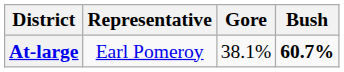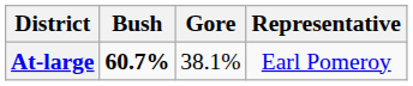 <table class=wikitable>
 <tr>
 <th>District</th>
+<th>Bush</th>
+<th>Gore</th>
 <th>Representative</th>
-<th>Gore</th>
-<th>Bush</th>
 </tr>
 <tr align=center>
 <th><a href='#'>At-large</a></th>
+<td><strong>60.7%</strong></td>
+<td>38.1%</td>
 <td><a href='#'>Earl Pomeroy</a></td>
-<td>38.1%</td>
-<td><strong>60.7%</strong></td>
 </tr>
 </table>
